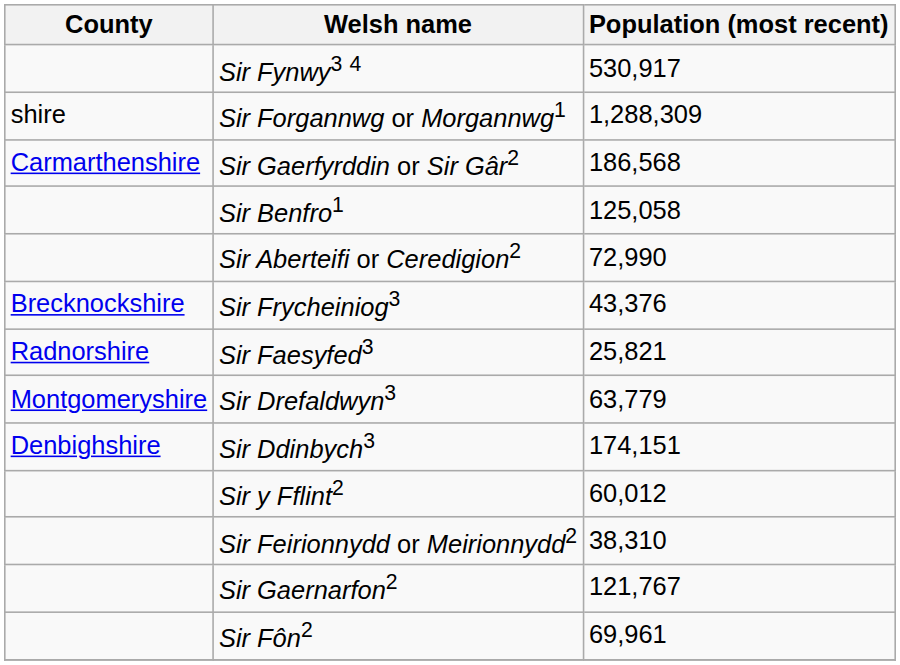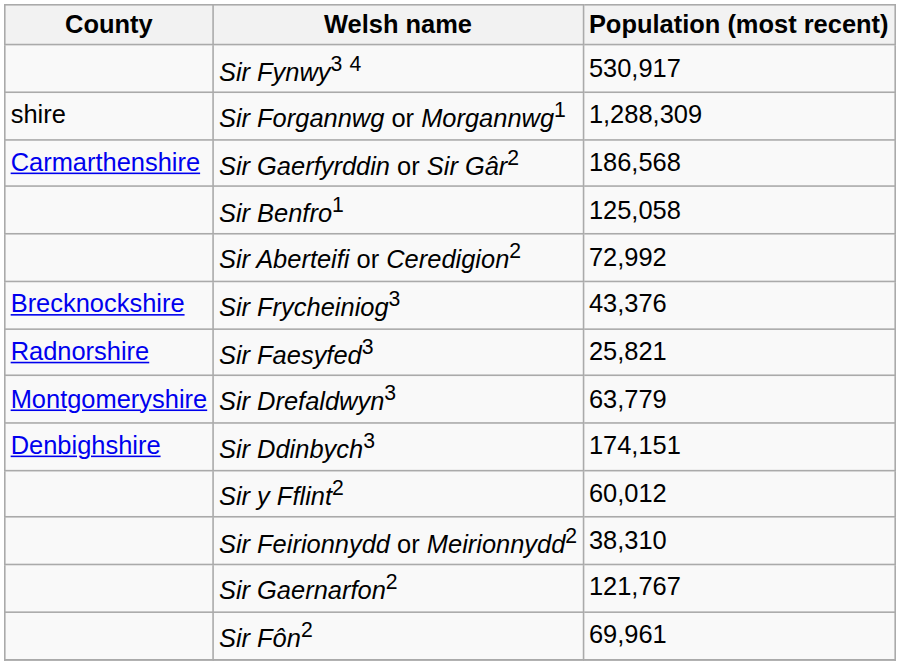 <table class="wikitable sortable" id="list">
 <tr>
 <th>County</th>
 <th>Welsh name</th>
 <th>Population (most recent)</th>
 </tr>
 <tr>
 <td></td>
 <td><em>Sir Fynwy</em><sup>3</sup> <sup>4</sup></td>
 <td>530,917</td>
 </tr>
 <tr>
 <td>shire</td>
 <td><em>Sir Forgannwg</em> or <em>Morgannwg</em><sup>1</sup></td>
 <td>1,288,309</td>
 </tr>
 <tr>
 <td><a href='#'>Carmarthenshire</a></td>
 <td><em>Sir Gaerfyrddin</em> or <em>Sir Gâr</em><sup>2</sup></td>
 <td>186,568</td>
 </tr>
 <tr>
 <td></td>
 <td><em>Sir Benfro</em><sup>1</sup></td>
 <td>125,058</td>
 </tr>
 <tr>
 <td></td>
 <td><em>Sir Aberteifi</em> or <em>Ceredigion</em><sup>2</sup></td>
-<td>72,990</td>
+<td>72,992</td>
 </tr>
 <tr>
 <td> <a href='#'>Brecknockshire</a></td>
 <td><em>Sir Frycheiniog</em><sup>3</sup></td>
 <td>43,376</td>
 </tr>
 <tr>
 <td><a href='#'>Radnorshire</a></td>
 <td><em>Sir Faesyfed</em><sup>3</sup></td>
 <td>25,821</td>
 </tr>
 <tr>
 <td><a href='#'>Montgomeryshire</a></td>
 <td><em>Sir Drefaldwyn</em><sup>3</sup></td>
 <td>63,779</td>
 </tr>
 <tr>
 <td><a href='#'>Denbighshire</a></td>
 <td><em>Sir Ddinbych</em><sup>3</sup></td>
 <td>174,151</td>
 </tr>
 <tr>
 <td></td>
 <td><em>Sir y Fflint</em><sup>2</sup></td>
 <td>60,012</td>
 </tr>
 <tr>
 <td></td>
 <td><em>Sir Feirionnydd</em> or <em>Meirionnydd</em><sup>2</sup></td>
 <td>38,310</td>
 </tr>
 <tr>
 <td></td>
 <td><em>Sir Gaernarfon</em><sup>2</sup></td>
 <td>121,767</td>
 </tr>
 <tr>
 <td></td>
 <td><em>Sir Fôn</em><sup>2</sup></td>
 <td>69,961</td>
 </tr>
 <tr>
 </tr>
 </table>
